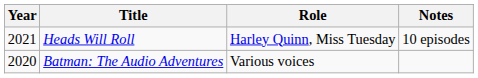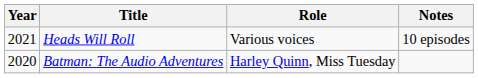 <table class="wikitable sortable">
 <tr>
 <th>Year</th>
 <th>Title</th>
 <th>Role</th>
 <th>Notes</th>
 </tr>
 <tr>
 <td>2021</td>
 <td><em><a href='#'>Heads Will Roll</a></em></td>
-<td><a href='#'>Harley Quinn</a>, Miss Tuesday</td>
+<td>Various voices</td>
 <td>10 episodes</td>
 </tr>
 <tr>
 <td>2020</td>
 <td><em><a href='#'>Batman: The Audio Adventures</a></em></td>
-<td>Various voices</td>
+<td><a href='#'>Harley Quinn</a>, Miss Tuesday</td>
 <td></td>
 </tr>
 </table>
